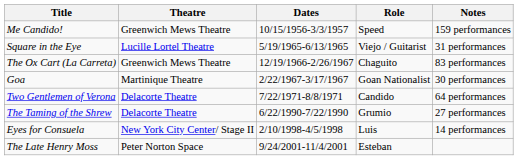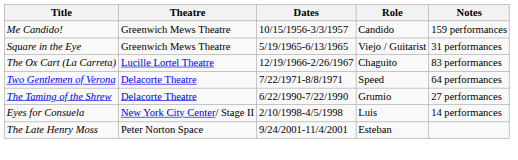 <table class="wikitable">
 <tr>
 <th>Title</th>
 <th>Theatre</th>
 <th>Dates</th>
 <th>Role</th>
 <th>Notes</th>
 </tr>
 <tr>
 <td><em>Me Candido!</em></td>
 <td>Greenwich Mews Theatre</td>
 <td>10/15/1956-3/3/1957</td>
-<td>Speed</td>
+<td>Candido</td>
 <td>159 performances</td>
 </tr>
 <tr>
 <td><em>Square in the Eye</em></td>
-<td><a href='#'>Lucille Lortel Theatre</a></td>
+<td>Greenwich Mews Theatre</td>
 <td>5/19/1965-6/13/1965</td>
 <td>Viejo / Guitarist</td>
 <td>31 performances</td>
 </tr>
 <tr>
 <td><em>The Ox Cart (La Carreta)</em></td>
-<td>Greenwich Mews Theatre</td>
+<td><a href='#'>Lucille Lortel Theatre</a></td>
 <td>12/19/1966-2/26/1967</td>
 <td>Chaguito</td>
 <td>83 performances</td>
 </tr>
 <tr>
-<td><em>Goa</em></td>
-<td>Martinique Theatre</td>
-<td>2/22/1967-3/17/1967</td>
-<td>Goan Nationalist</td>
-<td>30 performances</td>
-</tr>
-<tr>
 <td><em><a href='#'>Two Gentlemen of Verona</a></em></td>
 <td><a href='#'>Delacorte Theatre</a><br></td>
 <td>7/22/1971-8/8/1971</td>
-<td>Candido</td>
+<td>Speed</td>
 <td>64 performances</td>
 </tr>
 <tr>
 <td><em><a href='#'>The Taming of the Shrew</a></em></td>
 <td><a href='#'>Delacorte Theatre</a><br></td>
 <td>6/22/1990-7/22/1990</td>
 <td>Grumio</td>
 <td>27 performances</td>
 </tr>
 <tr>
 <td><em>Eyes for Consuela</em></td>
 <td><a href='#'>New York City Center</a>/ Stage II</td>
 <td>2/10/1998-4/5/1998</td>
 <td>Luis</td>
 <td>14 performances</td>
 </tr>
 <tr>
 <td><em>The Late Henry Moss</em></td>
 <td>Peter Norton Space</td>
 <td>9/24/2001-11/4/2001</td>
 <td>Esteban</td>
 <td></td>
 </tr>
 </table>
